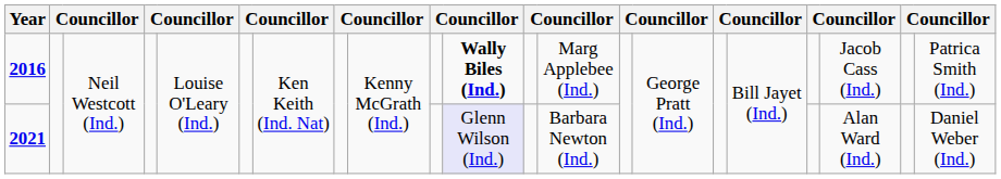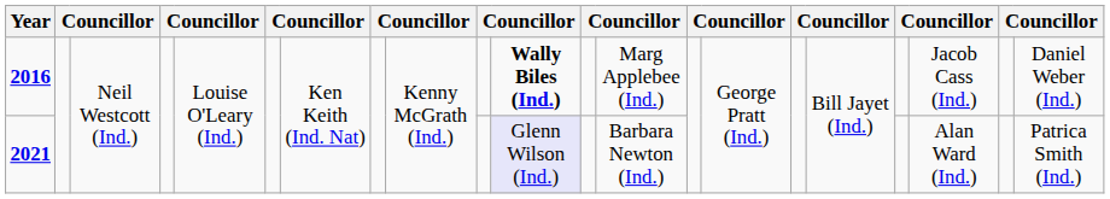 <table class="wikitable">
 <tr>
 <th>Year</th>
 <th colspan="2">Councillor</th>
 <th colspan="2">Councillor</th>
 <th colspan="2">Councillor</th>
 <th colspan="2">Councillor</th>
 <th colspan="2">Councillor</th>
 <th colspan="2">Councillor</th>
 <th colspan="2">Councillor</th>
 <th colspan="2">Councillor</th>
 <th colspan="2">Councillor</th>
 <th colspan="2">Councillor</th>
 </tr>
 <tr>
 <td align="center"><strong><a href='#'>2016</a></strong></td>
 <td rowspan="2" width="1px" > </td>
 <td rowspan="2"; align="center">Neil Westcott (<a href='#'>Ind.</a>)</td>
 <td rowspan="2" width="1px" > </td>
 <td rowspan="2"; align="center">Louise O'Leary (<a href='#'>Ind.</a>)</td>
 <td rowspan="2" width="1px" > </td>
 <td rowspan="2"; align="center">Ken Keith (<a href='#'>Ind. Nat</a>)</td>
 <td rowspan="2" width="1px" > </td>
 <td rowspan="2"; align="center">Kenny McGrath (<a href='#'>Ind.</a>)</td>
 <td rowspan="1" width="1px" > </td>
 <td rowspan="1"; align="center"><strong>Wally Biles (<a href='#'>Ind.</a>)</strong></td>
 <td rowspan="1" width="1px" > </td>
 <td rowspan="1"; align="center">Marg Applebee (<a href='#'>Ind.</a>)</td>
 <td rowspan="2" width="1px" > </td>
 <td rowspan="2"; align="center">George Pratt (<a href='#'>Ind.</a>)</td>
 <td rowspan="2" width="1px" > </td>
 <td rowspan="2"; align="center">Bill Jayet (<a href='#'>Ind.</a>)</td>
 <td rowspan="1" width="1px" > </td>
 <td rowspan="1"; align="center">Jacob Cass (<a href='#'>Ind.</a>)</td>
 <td rowspan="1" width="1px" > </td>
-<td rowspan="1"; align="center">Patrica Smith (<a href='#'>Ind.</a>)</td>
+<td rowspan="1"; align="center">Daniel Weber (<a href='#'>Ind.</a>)</td>
 </tr>
 <tr>
 <td align="center"><strong><a href='#'>2021</a></strong></td>
 <td rowspan="1" width="1px" > </td>
 <td rowspan="1"; align="center" style="background: lavender;">Glenn Wilson (<a href='#'>Ind.</a>)</td>
 <td rowspan="1" width="1px" > </td>
 <td rowspan="1"; align="center">Barbara Newton (<a href='#'>Ind.</a>)</td>
 <td rowspan="1" width="1px" > </td>
 <td rowspan="1"; align="center">Alan Ward (<a href='#'>Ind.</a>)</td>
 <td rowspan="1" width="1px" > </td>
-<td rowspan="1"; align="center">Daniel Weber (<a href='#'>Ind.</a>)</td>
+<td rowspan="1"; align="center">Patrica Smith (<a href='#'>Ind.</a>)</td>
 </tr>
 </table>
